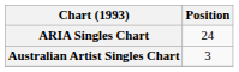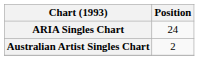 <table class="wikitable sortable plainrowheaders" style="text-align:center">
 <tr>
 <th scope="col">Chart (1993)</th>
 <th scope="col">Position</th>
 </tr>
 <tr>
 <th scope="row">ARIA Singles Chart</th>
 <td>24</td>
 </tr>
 <tr>
 <th scope="row">Australian Artist Singles Chart</th>
-<td>3</td>
+<td>2</td>
 </tr>
 <tr>
 </tr>
 </table>
